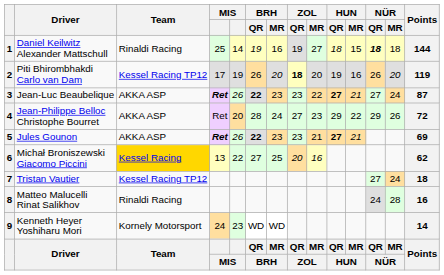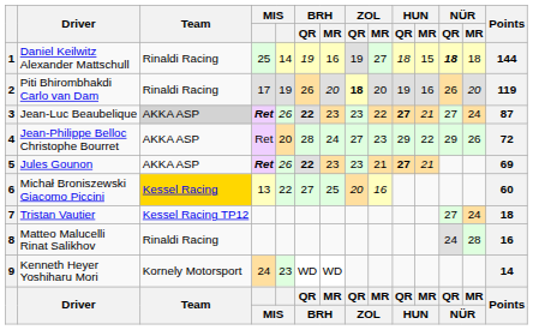 <table class="wikitable" style="font-size: 85%; text-align:center;">
 <tr>
 <th rowspan=2></th>
 <th rowspan=2>Driver</th>
 <th rowspan=2>Team</th>
 <th colspan=2>MIS<br></th>
 <th colspan=2>BRH<br></th>
 <th colspan=2>ZOL<br></th>
 <th colspan=2>HUN<br></th>
 <th colspan=2>NÜR<br></th>
 <th rowspan=2>Points</th>
 </tr>
 <tr>
 <th></th>
 <th></th>
 <th>QR</th>
 <th>MR</th>
 <th>QR</th>
 <th>MR</th>
 <th>QR</th>
 <th>MR</th>
 <th>QR</th>
 <th>MR</th>
 </tr>
 <tr>
 <th>1</th>
 <td align=left> <a href='#'>Daniel Keilwitz</a><br> Alexander Mattschull</td>
 <td align=left> Rinaldi Racing</td>
 <td style="background:#DFFFDF;">25</td>
 <td style="background:#FFFFBF;">14</td>
 <td style="background:#FFFFBF;"><em>19</em></td>
 <td style="background:#FFFFBF;">16</td>
 <td style="background:#DFDFDF;">19</td>
 <td style="background:#DFFFDF;">27</td>
 <td style="background:#FFFFBF;"><em>18</em></td>
 <td style="background:#FFFFBF;">15</td>
 <td style="background:#FFFFBF;"><strong><em>18</em></strong></td>
 <td style="background:#FFFFBF;">18</td>
 <th>144</th>
 </tr>
 <tr>
 <th>2</th>
 <td align=left> Piti Bhirombhakdi<br> <a href='#'>Carlo van Dam</a></td>
-<td align=left> <a href='#'>Kessel Racing TP12</a></td>
+<td align=left> Rinaldi Racing</td>
 <td style="background:#DFDFDF;">17</td>
 <td style="background:#DFDFDF;">19</td>
 <td style="background:#FFDF9F;">26</td>
 <td style="background:#DFDFDF;"><em>20</em></td>
 <td style="background:#FFFFBF;"><strong>18</strong></td>
 <td style="background:#DFDFDF;">20</td>
 <td style="background:#DFDFDF;">19</td>
 <td style="background:#DFDFDF;">16</td>
 <td style="background:#FFDF9F;">26</td>
 <td style="background:#DFDFDF;"><em>20</em></td>
 <th>119</th>
 </tr>
 <tr>
 <th>3</th>
 <td align=left> Jean-Luc Beaubelique</td>
-<td align=left> AKKA ASP</td>
+<td align=left style="background: lightgrey;"> AKKA ASP</td>
 <td style="background:#EFCFFF;"><strong><em>Ret</em></strong></td>
 <td style="background:#DFFFDF;"><em>26</em></td>
 <td style="background:#DFDFDF;"><strong>22</strong></td>
 <td style="background:#FFDF9F;">23</td>
 <td style="background:#DFFFDF;">23</td>
 <td style="background:#FFDF9F;">22</td>
 <td style="background:#FFDF9F;"><strong>27</strong></td>
 <td style="background:#FFDF9F;"><em>21</em></td>
 <td style="background:#DFFFDF;">27</td>
 <td style="background:#FFDF9F;">24</td>
 <th>87</th>
 </tr>
 <tr>
 <th>4</th>
 <td align=left> <a href='#'>Jean-Philippe Belloc</a><br> Christophe Bourret</td>
 <td align=left> AKKA ASP</td>
 <td style="background:#EFCFFF;">Ret</td>
 <td style="background:#FFDF9F;">20</td>
 <td style="background:#DFFFDF;">28</td>
 <td style="background:#DFFFDF;">24</td>
 <td style="background:#DFFFDF;">27</td>
 <td style="background:#DFFFDF;">23</td>
 <td style="background:#DFFFDF;">29</td>
 <td style="background:#DFFFDF;">22</td>
 <td style="background:#DFFFDF;">29</td>
 <td style="background:#DFFFDF;">26</td>
 <th>72</th>
 </tr>
 <tr>
 <th>5</th>
 <td align=left> <a href='#'>Jules Gounon</a></td>
 <td align=left> AKKA ASP</td>
 <td style="background:#EFCFFF;"><strong><em>Ret</em></strong></td>
 <td style="background:#DFFFDF;"><em>26</em></td>
 <td style="background:#DFDFDF;"><strong>22</strong></td>
 <td style="background:#FFDF9F;">23</td>
 <td style="background:#DFFFDF;">23</td>
 <td style="background:#FFDF9F;">21</td>
 <td style="background:#FFDF9F;"><strong>27</strong></td>
 <td style="background:#FFDF9F;"><em>21</em></td>
 <td></td>
 <td></td>
 <th>69</th>
 </tr>
 <tr>
 <th>6</th>
 <td align=left> Michał Broniszewski<br> <a href='#'>Giacomo Piccini</a></td>
 <td align=left style="background: gold;"> <a href='#'>Kessel Racing</a></td>
 <td style="background:#FFFFBF;">13</td>
 <td style="background:#DFFFDF;">22</td>
 <td style="background:#DFFFDF;">27</td>
 <td style="background:#DFFFDF;">25</td>
 <td style="background:#FFDF9F;"><em>20</em></td>
 <td style="background:#FFFFBF;"><em>16</em></td>
 <td></td>
 <td></td>
 <td></td>
 <td></td>
-<th>62</th>
+<th>60</th>
 </tr>
 <tr>
 <th>7</th>
 <td align=left> <a href='#'>Tristan Vautier</a></td>
 <td align=left> <a href='#'>Kessel Racing TP12</a></td>
 <td></td>
 <td></td>
 <td></td>
 <td></td>
 <td></td>
 <td></td>
 <td></td>
 <td></td>
 <td style="background:#DFFFDF;">27</td>
 <td style="background:#FFDF9F;">24</td>
 <th>18</th>
 </tr>
 <tr>
 <th>8</th>
 <td align=left> Matteo Malucelli<br> Rinat Salikhov</td>
 <td align=left> Rinaldi Racing</td>
 <td></td>
 <td></td>
 <td></td>
 <td></td>
 <td></td>
 <td></td>
 <td></td>
 <td></td>
 <td style="background:#DFDFDF;">24</td>
 <td style="background:#DFFFDF;">28</td>
 <th>16</th>
 </tr>
 <tr>
 <th>9</th>
 <td align=left> Kenneth Heyer<br> Yoshiharu Mori</td>
 <td align=left> Kornely Motorsport</td>
 <td style="background:#FFDF9F;">24</td>
 <td style="background:#DFFFDF;">23</td>
 <td style="background:#FFFFFF;">WD</td>
 <td style="background:#FFFFFF;">WD</td>
 <td></td>
 <td></td>
 <td></td>
 <td></td>
 <td></td>
 <td></td>
 <th>14</th>
 </tr>
 <tr valign="top">
 <th valign=middle rowspan=2></th>
 <th valign=middle rowspan=2>Driver</th>
 <th valign=middle rowspan=2>Team</th>
 <th></th>
 <th></th>
 <th>QR</th>
 <th>MR</th>
 <th>QR</th>
 <th>MR</th>
 <th>QR</th>
 <th>MR</th>
 <th>QR</th>
 <th>MR</th>
 <th valign=middle rowspan=2>Points</th>
 </tr>
 <tr>
 <th colspan=2>MIS<br></th>
 <th colspan=2>BRH<br></th>
 <th colspan=2>ZOL<br></th>
 <th colspan=2>HUN<br></th>
 <th colspan=2>NÜR<br></th>
 </tr>
 </table>
